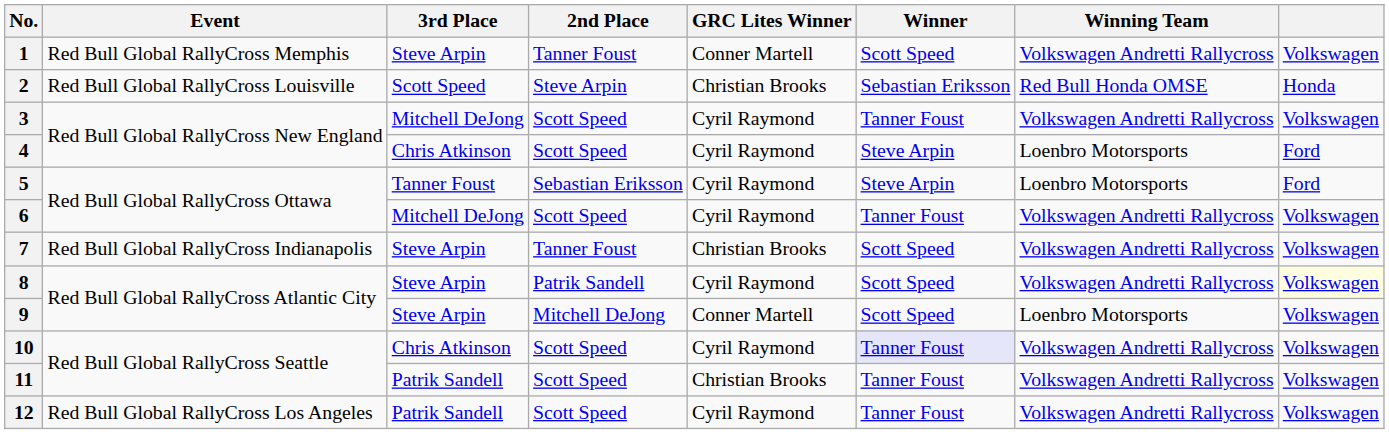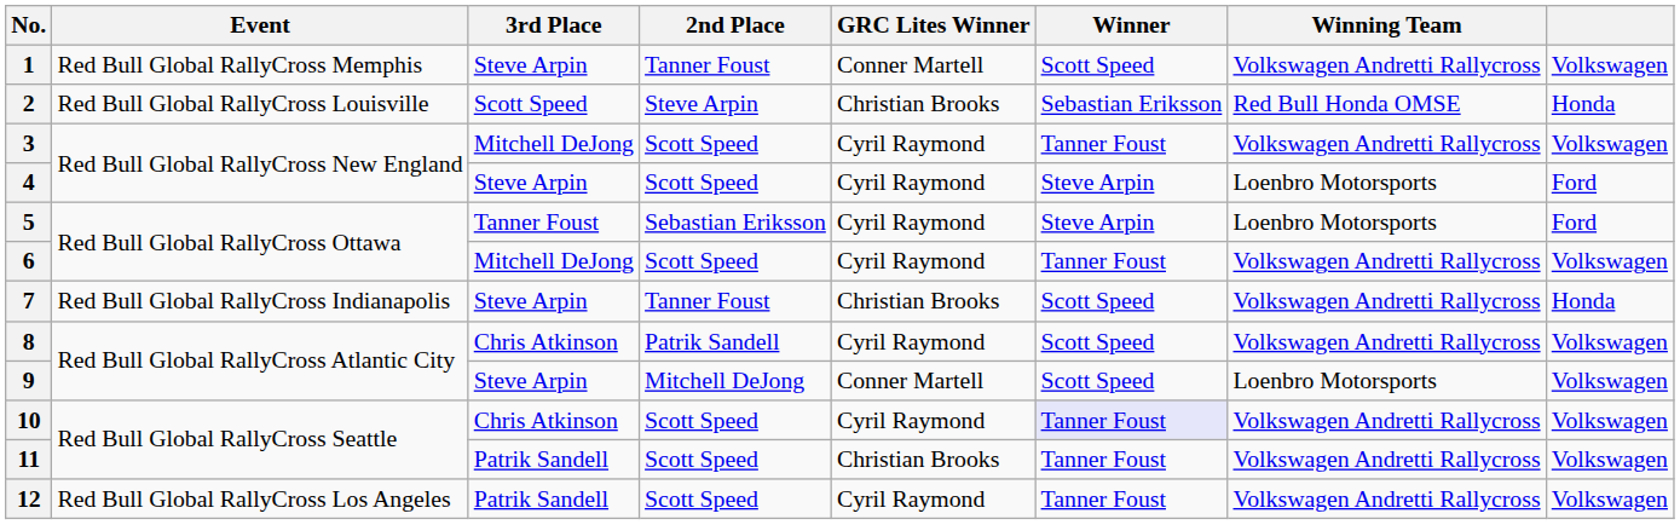 <table class="wikitable" style="font-size:95%">
 <tr>
 <th>No.</th>
 <th>Event</th>
 <th>3rd Place</th>
 <th>2nd Place</th>
 <th>GRC Lites Winner</th>
 <th>Winner</th>
 <th>Winning Team</th>
 <th></th>
 </tr>
 <tr>
 <th>1</th>
 <td>Red Bull Global RallyCross Memphis</td>
 <td> <a href='#'>Steve Arpin</a></td>
 <td> <a href='#'>Tanner Foust</a></td>
 <td> Conner Martell</td>
 <td> <a href='#'>Scott Speed</a></td>
 <td> <a href='#'>Volkswagen Andretti Rallycross</a></td>
 <td> <a href='#'>Volkswagen</a></td>
 </tr>
 <tr>
 <th>2</th>
 <td>Red Bull Global RallyCross Louisville</td>
 <td> <a href='#'>Scott Speed</a></td>
 <td> <a href='#'>Steve Arpin</a></td>
 <td> Christian Brooks</td>
 <td> <a href='#'>Sebastian Eriksson</a></td>
 <td> <a href='#'>Red Bull Honda OMSE</a></td>
 <td> <a href='#'>Honda</a></td>
 </tr>
 <tr>
 <th>3</th>
 <td rowspan=2>Red Bull Global RallyCross New England</td>
 <td> <a href='#'>Mitchell DeJong</a></td>
 <td> <a href='#'>Scott Speed</a></td>
 <td> Cyril Raymond</td>
 <td> <a href='#'>Tanner Foust</a></td>
 <td> <a href='#'>Volkswagen Andretti Rallycross</a></td>
 <td> <a href='#'>Volkswagen</a></td>
 </tr>
 <tr>
 <th>4</th>
-<td> <a href='#'>Chris Atkinson</a></td>
+<td> <a href='#'>Steve Arpin</a></td>
 <td> <a href='#'>Scott Speed</a></td>
 <td> Cyril Raymond</td>
 <td> <a href='#'>Steve Arpin</a></td>
 <td> Loenbro Motorsports</td>
 <td> <a href='#'>Ford</a></td>
 </tr>
 <tr>
 <th>5</th>
 <td rowspan=2>Red Bull Global RallyCross Ottawa</td>
 <td> <a href='#'>Tanner Foust</a></td>
 <td> <a href='#'>Sebastian Eriksson</a></td>
 <td> Cyril Raymond</td>
 <td> <a href='#'>Steve Arpin</a></td>
 <td> Loenbro Motorsports</td>
 <td> <a href='#'>Ford</a></td>
 </tr>
 <tr>
 <th>6</th>
 <td> <a href='#'>Mitchell DeJong</a></td>
 <td> <a href='#'>Scott Speed</a></td>
 <td> Cyril Raymond</td>
 <td> <a href='#'>Tanner Foust</a></td>
 <td> <a href='#'>Volkswagen Andretti Rallycross</a></td>
 <td> <a href='#'>Volkswagen</a></td>
 </tr>
 <tr>
 <th>7</th>
 <td>Red Bull Global RallyCross Indianapolis</td>
 <td> <a href='#'>Steve Arpin</a></td>
 <td> <a href='#'>Tanner Foust</a></td>
 <td> Christian Brooks</td>
 <td> <a href='#'>Scott Speed</a></td>
 <td> <a href='#'>Volkswagen Andretti Rallycross</a></td>
-<td> <a href='#'>Volkswagen</a></td>
+<td> <a href='#'>Honda</a></td>
 </tr>
 <tr>
 <th>8</th>
 <td rowspan=2>Red Bull Global RallyCross Atlantic City</td>
-<td> <a href='#'>Steve Arpin</a></td>
+<td> <a href='#'>Chris Atkinson</a></td>
 <td> <a href='#'>Patrik Sandell</a></td>
 <td> Cyril Raymond</td>
 <td> <a href='#'>Scott Speed</a></td>
 <td> <a href='#'>Volkswagen Andretti Rallycross</a></td>
-<td style="background: lightyellow;"> <a href='#'>Volkswagen</a></td>
+<td> <a href='#'>Volkswagen</a></td>
 </tr>
 <tr>
 <th>9</th>
 <td> <a href='#'>Steve Arpin</a></td>
 <td> <a href='#'>Mitchell DeJong</a></td>
 <td> Conner Martell</td>
 <td> <a href='#'>Scott Speed</a></td>
 <td> Loenbro Motorsports</td>
 <td> <a href='#'>Volkswagen</a></td>
 </tr>
 <tr>
 <th>10</th>
 <td rowspan=2>Red Bull Global RallyCross Seattle</td>
 <td> <a href='#'>Chris Atkinson</a></td>
 <td> <a href='#'>Scott Speed</a></td>
 <td> Cyril Raymond</td>
 <td style="background: lavender;"> <a href='#'>Tanner Foust</a></td>
 <td> <a href='#'>Volkswagen Andretti Rallycross</a></td>
 <td> <a href='#'>Volkswagen</a></td>
 </tr>
 <tr>
 <th>11</th>
 <td> <a href='#'>Patrik Sandell</a></td>
 <td> <a href='#'>Scott Speed</a></td>
 <td> Christian Brooks</td>
 <td> <a href='#'>Tanner Foust</a></td>
 <td> <a href='#'>Volkswagen Andretti Rallycross</a></td>
 <td> <a href='#'>Volkswagen</a></td>
 </tr>
 <tr>
 <th>12</th>
 <td>Red Bull Global RallyCross Los Angeles</td>
 <td> <a href='#'>Patrik Sandell</a></td>
 <td> <a href='#'>Scott Speed</a></td>
 <td> Cyril Raymond</td>
 <td> <a href='#'>Tanner Foust</a></td>
 <td> <a href='#'>Volkswagen Andretti Rallycross</a></td>
 <td> <a href='#'>Volkswagen</a></td>
 </tr>
 </table>
